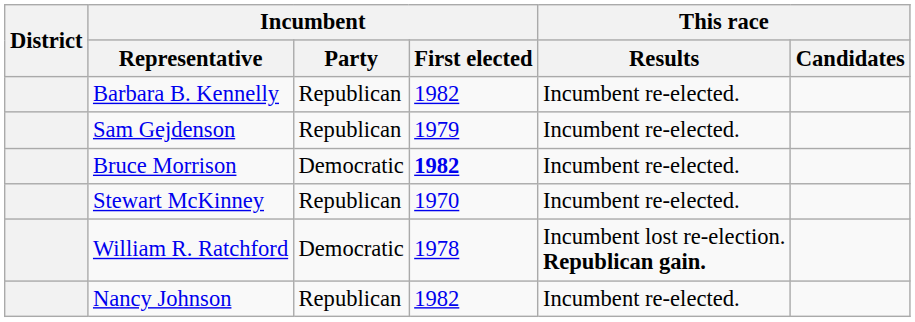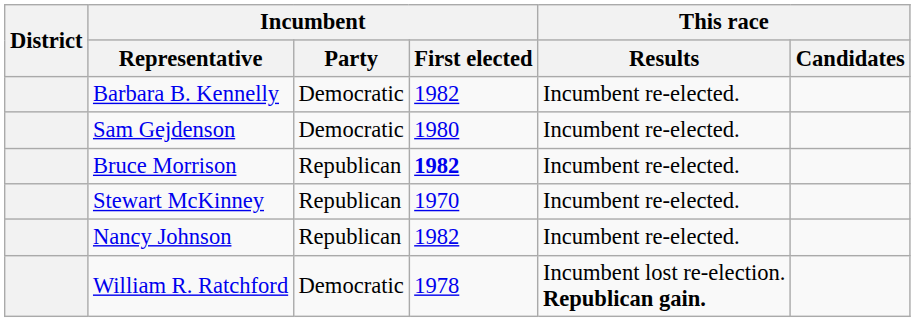 <table class=wikitable>
 <tr>
 <th rowspan=2>District</th>
 <th colspan=3>Incumbent</th>
 <th colspan=2>This race</th>
 </tr>
 <tr>
 <th>Representative</th>
 <th>Party</th>
 <th>First elected</th>
 <th>Results</th>
 <th>Candidates</th>
 </tr>
 <tr>
 <th></th>
 <td><a href='#'>Barbara B. Kennelly</a></td>
-<td>Republican</td>
+<td>Democratic</td>
 <td><a href='#'>1982</a></td>
 <td>Incumbent re-elected.</td>
 <td nowrap></td>
 </tr>
 <tr>
 <th></th>
 <td><a href='#'>Sam Gejdenson</a></td>
-<td>Republican</td>
-<td><a href='#'>1979</a></td>
+<td>Democratic</td>
+<td><a href='#'>1980</a></td>
 <td>Incumbent re-elected.</td>
 <td nowrap></td>
 </tr>
 <tr>
 <th></th>
 <td><a href='#'>Bruce Morrison</a></td>
-<td>Democratic</td>
+<td>Republican</td>
 <td><strong><a href='#'>1982</a></strong></td>
 <td>Incumbent re-elected.</td>
 <td nowrap><br></td>
 </tr>
 <tr>
 <th></th>
 <td><a href='#'>Stewart McKinney</a></td>
 <td>Republican</td>
 <td><a href='#'>1970</a></td>
 <td>Incumbent re-elected.</td>
 <td nowrap></td>
 </tr>
 <tr>
 <th></th>
+<td><a href='#'>Nancy Johnson</a></td>
+<td>Republican</td>
+<td><a href='#'>1982</a></td>
+<td>Incumbent re-elected.</td>
+<td nowrap></td>
+</tr>
+<tr>
+<th></th>
 <td><a href='#'>William R. Ratchford</a></td>
 <td>Democratic</td>
 <td><a href='#'>1978</a></td>
 <td>Incumbent lost re-election.<br><strong>Republican gain.</strong></td>
 <td nowrap></td>
 </tr>
-<tr>
-<th></th>
-<td><a href='#'>Nancy Johnson</a></td>
-<td>Republican</td>
-<td><a href='#'>1982</a></td>
-<td>Incumbent re-elected.</td>
-<td nowrap></td>
-</tr>
 </table>
